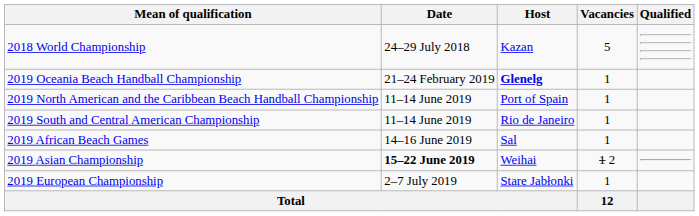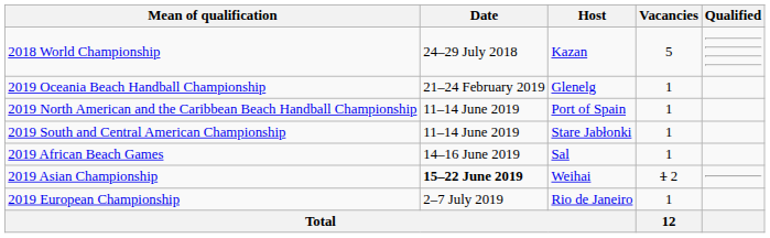 <table class="wikitable">
 <tr>
 <th>Mean of qualification</th>
 <th>Date</th>
 <th>Host</th>
 <th>Vacancies</th>
 <th>Qualified</th>
 </tr>
 <tr>
 <td><a href='#'>2018 World Championship</a></td>
 <td>24–29 July 2018</td>
 <td> <a href='#'>Kazan</a></td>
 <td style="text-align:center;">5</td>
 <td><hr><hr><hr><hr></td>
 </tr>
 <tr>
 <td><a href='#'>2019 Oceania Beach Handball Championship</a></td>
 <td>21–24 February 2019</td>
-<td><strong> <a href='#'>Glenelg</a></strong></td>
+<td> <a href='#'>Glenelg</a></td>
 <td style="text-align:center;">1</td>
 <td></td>
 </tr>
 <tr>
 <td><a href='#'>2019 North American and the Caribbean Beach Handball Championship</a></td>
 <td>11–14 June 2019</td>
 <td> <a href='#'>Port of Spain</a></td>
 <td style="text-align:center;">1</td>
 <td></td>
 </tr>
 <tr>
 <td><a href='#'>2019 South and Central American Championship</a></td>
 <td>11–14 June 2019</td>
-<td> <a href='#'>Rio de Janeiro</a></td>
+<td> <a href='#'>Stare Jabłonki</a></td>
 <td style="text-align:center;">1</td>
 <td></td>
 </tr>
 <tr>
 <td><a href='#'>2019 African Beach Games</a></td>
 <td>14–16 June 2019</td>
 <td> <a href='#'>Sal</a></td>
 <td style="text-align:center;">1</td>
 <td></td>
 </tr>
 <tr>
 <td><a href='#'>2019 Asian Championship</a></td>
 <td><strong>15–22 June 2019</strong></td>
 <td> <a href='#'>Weihai</a></td>
 <td style="text-align:center;"><s>1</s> 2</td>
 <td><hr></td>
 </tr>
 <tr>
 <td><a href='#'>2019 European Championship</a></td>
 <td>2–7 July 2019</td>
-<td> <a href='#'>Stare Jabłonki</a></td>
+<td> <a href='#'>Rio de Janeiro</a></td>
 <td style="text-align:center;">1</td>
 <td></td>
 </tr>
 <tr>
 <th colspan="3">Total</th>
 <th>12</th>
 <th></th>
 </tr>
 </table>
